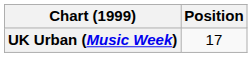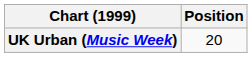 <table class="wikitable plainrowheaders" style="text-align:center;">
 <tr>
 <th>Chart (1999)</th>
 <th>Position</th>
 </tr>
 <tr>
 <th scope="row">UK Urban (<em><a href='#'>Music Week</a></em>)</th>
-<td>17</td>
+<td>20</td>
 </tr>
 </table>
